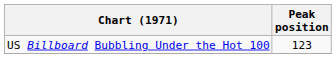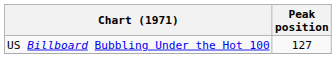 <table class="wikitable">
 <tr>
 <th>Chart (1971)</th>
 <th>Peak<br>position</th>
 </tr>
 <tr>
 <td>US <em><a href='#'>Billboard</a></em> <a href='#'>Bubbling Under the Hot 100</a></td>
-<td style="text-align:center;">123</td>
+<td style="text-align:center;">127</td>
 </tr>
 <tr>
 </tr>
 </table>
